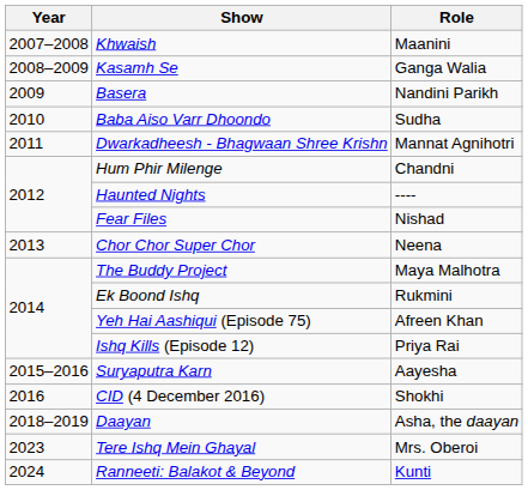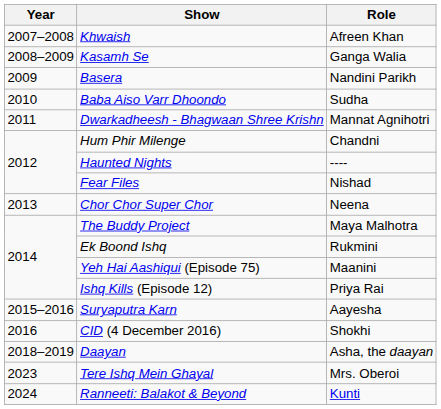 <table class="wikitable">
 <tr>
 <th>Year</th>
 <th>Show</th>
 <th>Role</th>
 </tr>
 <tr>
 <td>2007–2008</td>
 <td><em><a href='#'>Khwaish</a></em></td>
-<td>Maanini</td>
+<td>Afreen Khan</td>
 </tr>
 <tr>
 <td>2008–2009</td>
 <td><em><a href='#'>Kasamh Se</a></em></td>
 <td>Ganga Walia</td>
 </tr>
 <tr>
 <td>2009</td>
 <td><em><a href='#'>Basera</a></em></td>
 <td>Nandini Parikh</td>
 </tr>
 <tr>
 <td>2010</td>
 <td><em><a href='#'>Baba Aiso Varr Dhoondo</a></em></td>
 <td>Sudha</td>
 </tr>
 <tr>
 <td>2011</td>
 <td><em><a href='#'>Dwarkadheesh - Bhagwaan Shree Krishn</a></em></td>
 <td>Mannat Agnihotri</td>
 </tr>
 <tr>
 <td rowspan="3">2012</td>
 <td><em>Hum Phir Milenge</em></td>
 <td>Chandni</td>
 </tr>
 <tr>
 <td><em><a href='#'>Haunted Nights</a></em></td>
 <td>----</td>
 </tr>
 <tr>
 <td><em><a href='#'>Fear Files</a></em></td>
 <td>Nishad</td>
 </tr>
 <tr>
 <td>2013</td>
 <td><em><a href='#'>Chor Chor Super Chor</a></em></td>
 <td>Neena</td>
 </tr>
 <tr>
 <td rowspan="4">2014</td>
 <td><em><a href='#'>The Buddy Project</a></em></td>
 <td>Maya Malhotra</td>
 </tr>
 <tr>
 <td><em>Ek Boond Ishq</em></td>
 <td>Rukmini</td>
 </tr>
 <tr>
 <td><em><a href='#'>Yeh Hai Aashiqui</a></em> (Episode 75)</td>
-<td>Afreen Khan</td>
+<td>Maanini</td>
 </tr>
 <tr>
 <td><em><a href='#'>Ishq Kills</a></em> (Episode 12)</td>
 <td>Priya Rai</td>
 </tr>
 <tr>
 <td>2015–2016</td>
 <td><em><a href='#'>Suryaputra Karn</a></em></td>
 <td>Aayesha</td>
 </tr>
 <tr>
 <td>2016</td>
 <td><em><a href='#'>CID</a></em> (4 December 2016)</td>
 <td>Shokhi</td>
 </tr>
 <tr>
 <td>2018–2019</td>
 <td><em><a href='#'>Daayan</a></em></td>
 <td>Asha, the <em>daayan</em></td>
 </tr>
 <tr>
 <td>2023</td>
 <td><em><a href='#'>Tere Ishq Mein Ghayal</a></em></td>
 <td>Mrs. Oberoi</td>
 </tr>
 <tr>
 <td>2024</td>
 <td><em><a href='#'>Ranneeti: Balakot & Beyond</a></em></td>
 <td><a href='#'>Kunti</a></td>
 </tr>
 </table>
